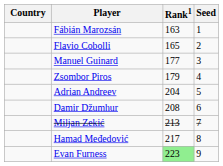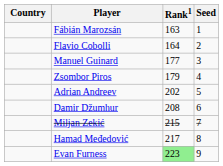 <table class="sortable wikitable">
 <tr>
 <th width="70">Country</th>
 <th width="175">Player</th>
 <th>Rank<sup>1</sup></th>
 <th>Seed</th>
 </tr>
 <tr>
 <td></td>
 <td><a href='#'>Fábián Marozsán</a></td>
 <td>163</td>
 <td>1</td>
 </tr>
 <tr>
 <td></td>
 <td><a href='#'>Flavio Cobolli</a></td>
-<td>165</td>
+<td>164</td>
 <td>2</td>
 </tr>
 <tr>
 <td></td>
 <td><a href='#'>Manuel Guinard</a></td>
 <td>177</td>
 <td>3</td>
 </tr>
 <tr>
 <td></td>
 <td><a href='#'>Zsombor Piros</a></td>
 <td>179</td>
 <td>4</td>
 </tr>
 <tr>
 <td></td>
 <td><a href='#'>Adrian Andreev</a></td>
-<td>204</td>
+<td>202</td>
 <td>5</td>
 </tr>
 <tr>
 <td></td>
 <td><a href='#'>Damir Džumhur</a></td>
 <td>208</td>
 <td>6</td>
 </tr>
 <tr>
 <td><s></s></td>
 <td><s><a href='#'>Miljan Zekić</a></s></td>
-<td><s>213</s></td>
+<td><s>215</s></td>
 <td><s>7</s></td>
 </tr>
 <tr>
 <td></td>
 <td><a href='#'>Hamad Međedović</a></td>
 <td>217</td>
 <td>8</td>
 </tr>
 <tr>
 <td></td>
 <td><a href='#'>Evan Furness</a></td>
 <td style="background: lightgreen;">223</td>
 <td>9</td>
 </tr>
 </table>
